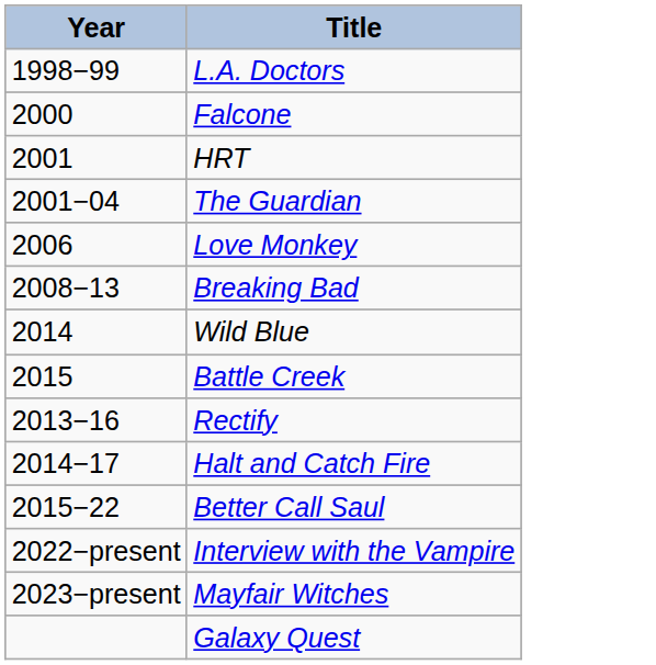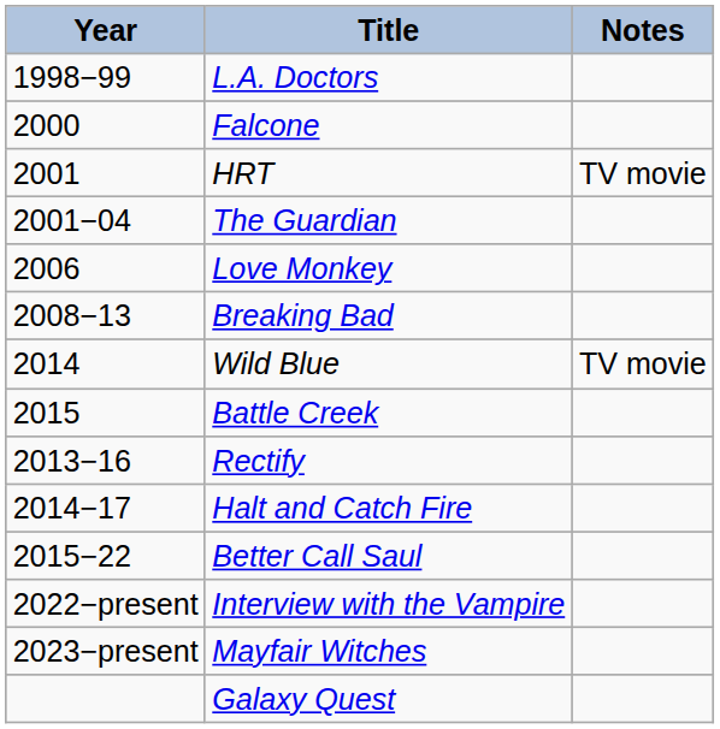 <table class="wikitable" style="font-size:95%;">
 <tr>
 <th style="background:#B0C4DE;">Year</th>
 <th style="background:#B0C4DE;">Title</th>
+<th style="background:#B0C4DE;">Notes</th>
 </tr>
 <tr>
 <td>1998−99</td>
 <td><em><a href='#'>L.A. Doctors</a></em></td>
+<td></td>
 </tr>
 <tr>
 <td>2000</td>
 <td><em><a href='#'>Falcone</a></em></td>
+<td></td>
 </tr>
 <tr>
 <td>2001</td>
 <td><em>HRT</em></td>
+<td>TV movie</td>
 </tr>
 <tr>
 <td>2001−04</td>
 <td><em><a href='#'>The Guardian</a></em></td>
+<td></td>
 </tr>
 <tr>
 <td>2006</td>
 <td><em><a href='#'>Love Monkey</a></em></td>
+<td></td>
 </tr>
 <tr>
 <td>2008−13</td>
 <td><em><a href='#'>Breaking Bad</a></em></td>
+<td></td>
 </tr>
 <tr>
 <td>2014</td>
 <td><em>Wild Blue</em></td>
+<td>TV movie</td>
 </tr>
 <tr>
 <td>2015</td>
 <td><em><a href='#'>Battle Creek</a></em></td>
+<td></td>
 </tr>
 <tr>
 <td>2013−16</td>
 <td><em><a href='#'>Rectify</a></em></td>
+<td></td>
 </tr>
 <tr>
 <td>2014−17</td>
 <td><em><a href='#'>Halt and Catch Fire</a></em></td>
+<td></td>
 </tr>
 <tr>
 <td>2015−22</td>
 <td><em><a href='#'>Better Call Saul</a></em></td>
+<td></td>
 </tr>
 <tr>
 <td>2022−present</td>
 <td><em><a href='#'>Interview with the Vampire</a></em></td>
+<td></td>
 </tr>
 <tr>
 <td>2023−present</td>
 <td><em><a href='#'>Mayfair Witches</a></em></td>
+<td></td>
 </tr>
 <tr>
 <td></td>
 <td><em><a href='#'>Galaxy Quest</a></em></td>
+<td></td>
 </tr>
 </table>
